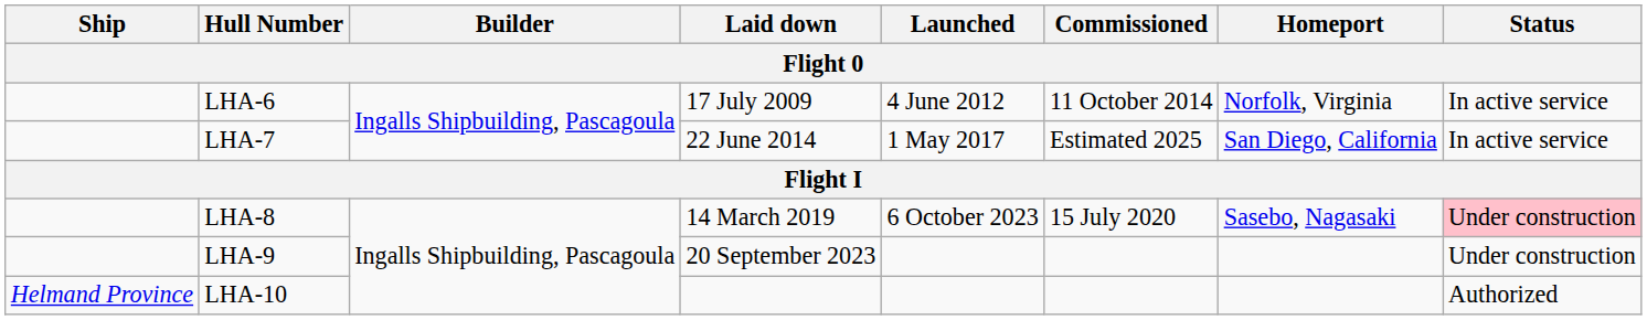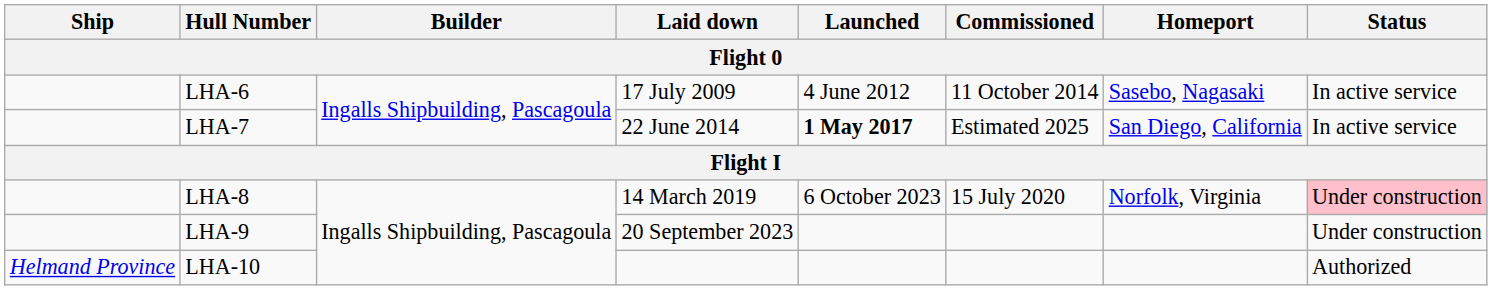 <table class="wikitable">
 <tr>
 <th>Ship</th>
 <th>Hull Number</th>
 <th>Builder</th>
 <th>Laid down</th>
 <th>Launched</th>
 <th>Commissioned</th>
 <th>Homeport</th>
 <th>Status</th>
 </tr>
 <tr>
 <th colspan=8>Flight 0</th>
 </tr>
 <tr>
 <td></td>
 <td>LHA-6</td>
 <td rowspan=2><a href='#'>Ingalls Shipbuilding</a>, <a href='#'>Pascagoula</a></td>
 <td>17 July 2009</td>
 <td>4 June 2012</td>
 <td>11 October 2014</td>
-<td><a href='#'>Norfolk</a>, Virginia</td>
+<td><a href='#'>Sasebo</a>, <a href='#'>Nagasaki</a></td>
 <td>In active service</td>
 </tr>
 <tr>
 <td></td>
 <td>LHA-7</td>
 <td>22 June 2014</td>
-<td>1 May 2017</td>
+<td><strong>1 May 2017</strong></td>
 <td>Estimated 2025</td>
 <td><a href='#'>San Diego</a>, <a href='#'>California</a></td>
 <td>In active service</td>
 </tr>
 <tr>
 <th colspan=8>Flight I</th>
 </tr>
 <tr>
 <td></td>
 <td>LHA-8</td>
 <td rowspan="3">Ingalls Shipbuilding, Pascagoula</td>
 <td>14 March 2019</td>
 <td>6 October 2023</td>
 <td>15 July 2020</td>
-<td><a href='#'>Sasebo</a>, <a href='#'>Nagasaki</a></td>
+<td><a href='#'>Norfolk</a>, Virginia</td>
 <td style="background: pink;">Under construction</td>
 </tr>
 <tr>
 <td></td>
 <td>LHA-9</td>
 <td>20 September 2023</td>
 <td></td>
 <td></td>
 <td></td>
 <td>Under construction</td>
 </tr>
 <tr>
 <td><em><a href='#'>Helmand Province</a></em></td>
 <td>LHA-10</td>
 <td></td>
 <td></td>
 <td></td>
 <td></td>
 <td>Authorized</td>
 </tr>
 </table>
